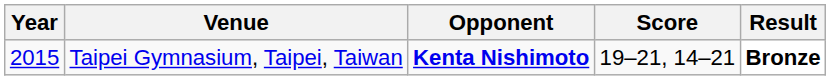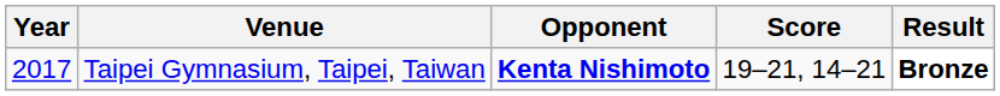 <table class="sortable wikitable" style="font-size: 95%;">
 <tr>
 <th>Year</th>
 <th>Venue</th>
 <th>Opponent</th>
 <th>Score</th>
 <th>Result</th>
 </tr>
 <tr>
-<td align="center"><a href='#'>2015</a></td>
+<td align="center"><a href='#'>2017</a></td>
 <td align="left"><a href='#'>Taipei Gymnasium</a>, <a href='#'>Taipei</a>, <a href='#'>Taiwan</a></td>
 <td align="left"><strong> <a href='#'>Kenta Nishimoto</a></strong></td>
 <td align="left">19–21, 14–21</td>
 <td style="text-align:left; background:white"> <strong>Bronze</strong></td>
 </tr>
 </table>
